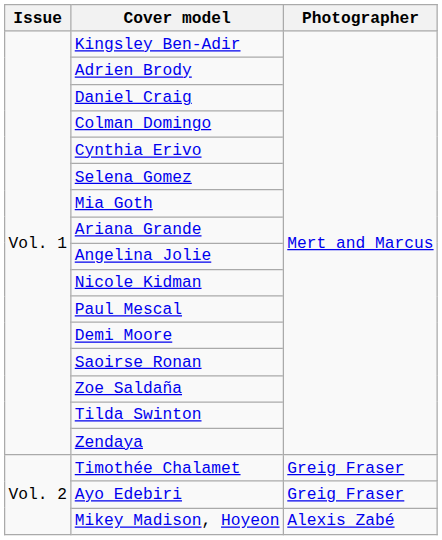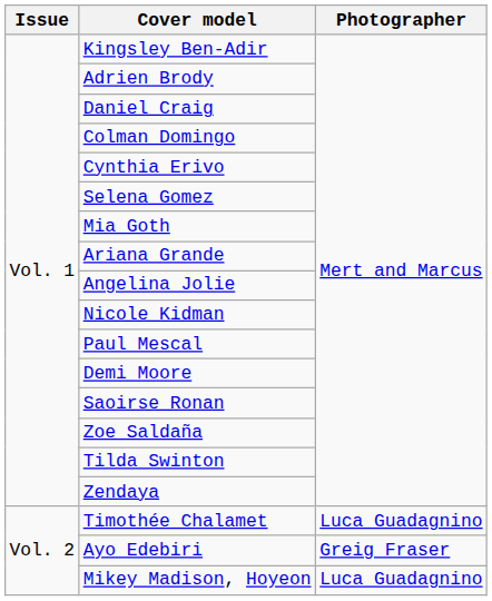 <table class="sortable wikitable">
 <tr>
 <th>Issue</th>
 <th>Cover model</th>
 <th>Photographer</th>
 </tr>
 <tr>
 <td rowspan="16">Vol. 1</td>
 <td><a href='#'>Kingsley Ben-Adir</a></td>
 <td rowspan="16"><a href='#'>Mert and Marcus</a></td>
 </tr>
 <tr>
 <td><a href='#'>Adrien Brody</a></td>
 </tr>
 <tr>
 <td><a href='#'>Daniel Craig</a></td>
 </tr>
 <tr>
 <td><a href='#'>Colman Domingo</a></td>
 </tr>
 <tr>
 <td><a href='#'>Cynthia Erivo</a></td>
 </tr>
 <tr>
 <td><a href='#'>Selena Gomez</a></td>
 </tr>
 <tr>
 <td><a href='#'>Mia Goth</a></td>
 </tr>
 <tr>
 <td><a href='#'>Ariana Grande</a></td>
 </tr>
 <tr>
 <td><a href='#'>Angelina Jolie</a></td>
 </tr>
 <tr>
 <td><a href='#'>Nicole Kidman</a></td>
 </tr>
 <tr>
 <td><a href='#'>Paul Mescal</a></td>
 </tr>
 <tr>
 <td><a href='#'>Demi Moore</a></td>
 </tr>
 <tr>
 <td><a href='#'>Saoirse Ronan</a></td>
 </tr>
 <tr>
 <td><a href='#'>Zoe Saldaña</a></td>
 </tr>
 <tr>
 <td><a href='#'>Tilda Swinton</a></td>
 </tr>
 <tr>
 <td><a href='#'>Zendaya</a></td>
 </tr>
 <tr>
 <td rowspan="3">Vol. 2</td>
 <td><a href='#'>Timothée Chalamet</a></td>
-<td><a href='#'>Greig Fraser</a></td>
+<td><a href='#'>Luca Guadagnino</a></td>
 </tr>
 <tr>
 <td><a href='#'>Ayo Edebiri</a></td>
 <td><a href='#'>Greig Fraser</a></td>
 </tr>
 <tr>
 <td><a href='#'>Mikey Madison</a>, <a href='#'>Hoyeon</a></td>
-<td><a href='#'>Alexis Zabé</a></td>
+<td><a href='#'>Luca Guadagnino</a></td>
 </tr>
 </table>
